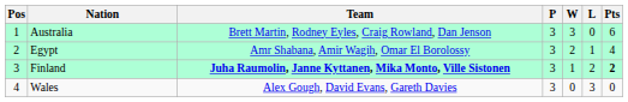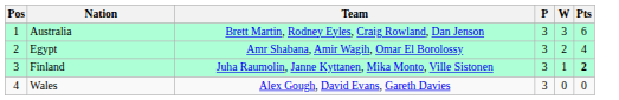 <table class="wikitable" style="font-size: 100%">
 <tr>
 <th width=20>Pos</th>
 <th width=200>Nation</th>
 <th width=500>Team</th>
 <th width=20>P</th>
 <th width=20>W</th>
-<th width=20>L</th>
 <th width=20>Pts</th>
 </tr>
 <tr align=center style="background: #ADFFD6;">
 <td>1</td>
 <td align="left"> Australia</td>
 <td><a href='#'>Brett Martin</a>, <a href='#'>Rodney Eyles</a>, <a href='#'>Craig Rowland</a>, <a href='#'>Dan Jenson</a></td>
 <td>3</td>
 <td>3</td>
-<td>0</td>
 <td>6</td>
 </tr>
 <tr align=center style="background: #ADFFD6;">
 <td>2</td>
 <td align="left"> Egypt</td>
 <td><a href='#'>Amr Shabana</a>, <a href='#'>Amir Wagih</a>, <a href='#'>Omar El Borolossy</a></td>
 <td>3</td>
 <td>2</td>
-<td>1</td>
 <td>4</td>
 </tr>
 <tr align=center style="background: #ADFFD6;">
 <td>3</td>
 <td align="left"> Finland</td>
-<td><strong><a href='#'>Juha Raumolin</a>, <a href='#'>Janne Kyttanen</a>, <a href='#'>Mika Monto</a>, <a href='#'>Ville Sistonen</a></strong></td>
+<td><a href='#'>Juha Raumolin</a>, <a href='#'>Janne Kyttanen</a>, <a href='#'>Mika Monto</a>, <a href='#'>Ville Sistonen</a></td>
 <td>3</td>
 <td>1</td>
-<td>2</td>
 <td><strong>2</strong></td>
 </tr>
 <tr align=center>
 <td>4</td>
 <td align="left"> Wales</td>
 <td><a href='#'>Alex Gough</a>, <a href='#'>David Evans</a>, <a href='#'>Gareth Davies</a></td>
 <td>3</td>
 <td>0</td>
-<td>3</td>
 <td>0</td>
 </tr>
 </table>
